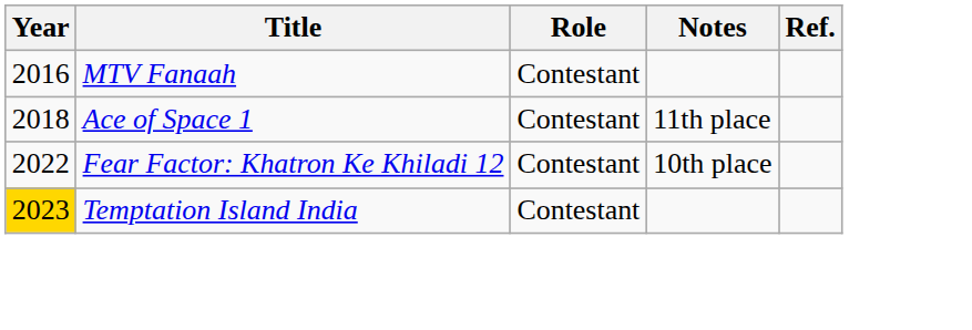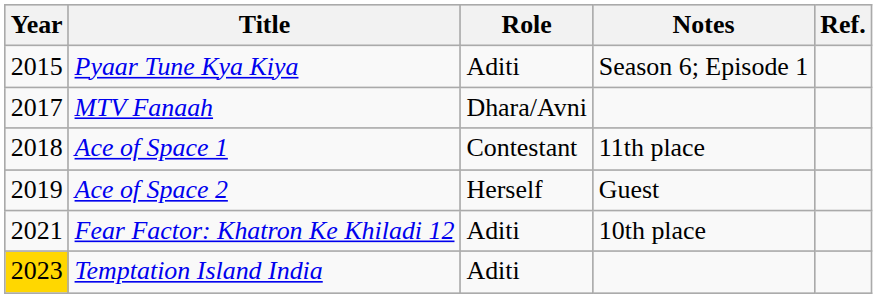 <table class="wikitable">
 <tr>
 <th>Year</th>
 <th>Title</th>
 <th>Role</th>
 <th>Notes</th>
 <th>Ref.</th>
 </tr>
 <tr>
-<td>2016</td>
+<td>2015</td>
+<td><em><a href='#'>Pyaar Tune Kya Kiya</a></em></td>
+<td>Aditi</td>
+<td>Season 6; Episode 1</td>
+<td></td>
+</tr>
+<tr>
+<td>2017</td>
 <td><em><a href='#'>MTV Fanaah</a></em></td>
-<td>Contestant</td>
+<td>Dhara/Avni</td>
 <td></td>
 <td></td>
 </tr>
 <tr>
 <td>2018</td>
 <td><em><a href='#'>Ace of Space 1</a></em></td>
 <td>Contestant</td>
 <td>11th place</td>
 <td></td>
 </tr>
 <tr>
-<td>2022</td>
+<td>2019</td>
+<td><em><a href='#'>Ace of Space 2</a></em></td>
+<td>Herself</td>
+<td>Guest</td>
+<td></td>
+</tr>
+<tr>
+<td>2021</td>
 <td><em><a href='#'>Fear Factor: Khatron Ke Khiladi 12</a></em></td>
-<td>Contestant</td>
+<td>Aditi</td>
 <td>10th place</td>
 <td></td>
 </tr>
 <tr>
 <td style="background: gold;">2023</td>
 <td><em><a href='#'>Temptation Island India</a></em></td>
-<td>Contestant</td>
+<td>Aditi</td>
 <td></td>
 <td></td>
 </tr>
 </table>
